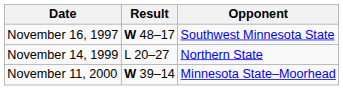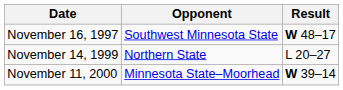 <table class="wikitable">
 <tr>
 <th>Date</th>
+<th>Opponent</th>
 <th>Result</th>
-<th>Opponent</th>
 </tr>
 <tr>
 <td>November 16, 1997</td>
+<td><a href='#'>Southwest Minnesota State</a></td>
 <td><strong>W</strong> 48–17</td>
-<td><a href='#'>Southwest Minnesota State</a></td>
 </tr>
 <tr>
 <td>November 14, 1999</td>
+<td><a href='#'>Northern State</a></td>
 <td>L 20–27</td>
-<td><a href='#'>Northern State</a></td>
 </tr>
 <tr>
 <td>November 11, 2000</td>
+<td><a href='#'>Minnesota State–Moorhead</a></td>
 <td><strong>W</strong> 39–14</td>
-<td><a href='#'>Minnesota State–Moorhead</a></td>
 </tr>
 </table>
